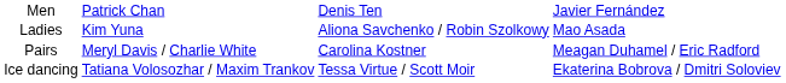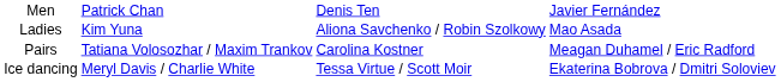 <table>
 <tr>
 <td align=center>Men</td>
 <td> <a href='#'>Patrick Chan</a></td>
 <td> <a href='#'>Denis Ten</a></td>
 <td> <a href='#'>Javier Fernández</a></td>
 </tr>
 <tr>
 <td align=center>Ladies</td>
 <td> <a href='#'>Kim Yuna</a></td>
 <td> <a href='#'>Aliona Savchenko</a> / <a href='#'>Robin Szolkowy</a></td>
 <td> <a href='#'>Mao Asada</a></td>
 </tr>
 <tr>
 <td align=center>Pairs</td>
-<td> <a href='#'>Meryl Davis</a> / <a href='#'>Charlie White</a></td>
+<td> <a href='#'>Tatiana Volosozhar</a> / <a href='#'>Maxim Trankov</a></td>
 <td> <a href='#'>Carolina Kostner</a></td>
 <td> <a href='#'>Meagan Duhamel</a> / <a href='#'>Eric Radford</a></td>
 </tr>
 <tr>
 <td align=center>Ice dancing</td>
-<td> <a href='#'>Tatiana Volosozhar</a> / <a href='#'>Maxim Trankov</a></td>
+<td> <a href='#'>Meryl Davis</a> / <a href='#'>Charlie White</a></td>
 <td> <a href='#'>Tessa Virtue</a> / <a href='#'>Scott Moir</a></td>
 <td> <a href='#'>Ekaterina Bobrova</a> / <a href='#'>Dmitri Soloviev</a></td>
 </tr>
 </table>
